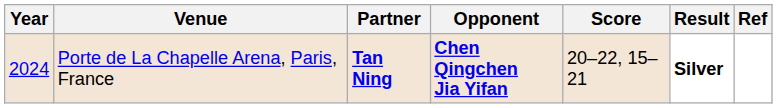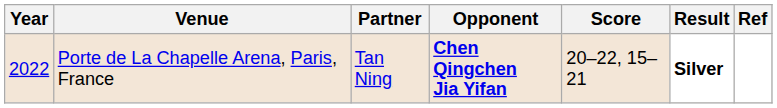 <table class="sortable wikitable" style="font-size: 90%">
 <tr>
 <th>Year</th>
 <th>Venue</th>
 <th>Partner</th>
 <th>Opponent</th>
 <th>Score</th>
 <th>Result</th>
 <th>Ref</th>
 </tr>
 <tr style="background:#F3E6D7">
-<td align="center"><a href='#'>2024</a></td>
+<td align="center"><a href='#'>2022</a></td>
 <td align="left"><a href='#'>Porte de La Chapelle Arena</a>, <a href='#'>Paris</a>, France</td>
-<td align="left"><strong> <a href='#'>Tan Ning</a></strong></td>
+<td align="left"> <a href='#'>Tan Ning</a></td>
 <td align="left"><strong> <a href='#'>Chen Qingchen</a><br> <a href='#'>Jia Yifan</a></strong></td>
 <td align="left">20–22, 15–21</td>
 <td style="text-align:left; background:white"> <strong>Silver</strong></td>
 <td style="text-align:center; background:white"></td>
 </tr>
 </table>
